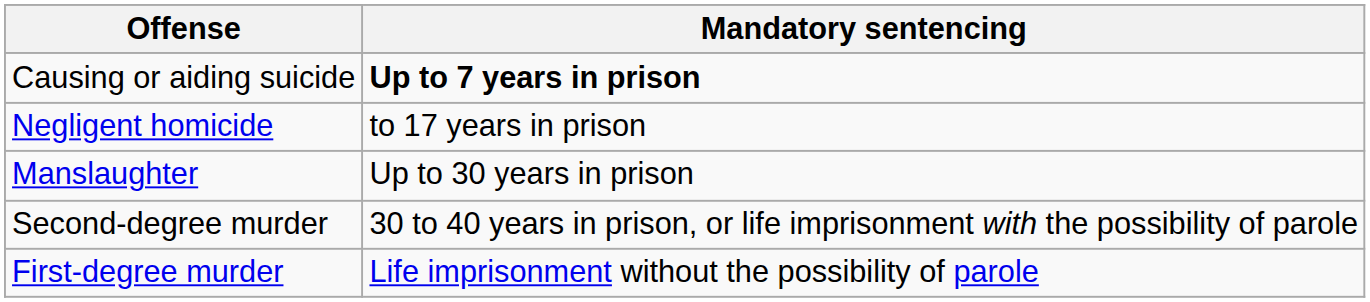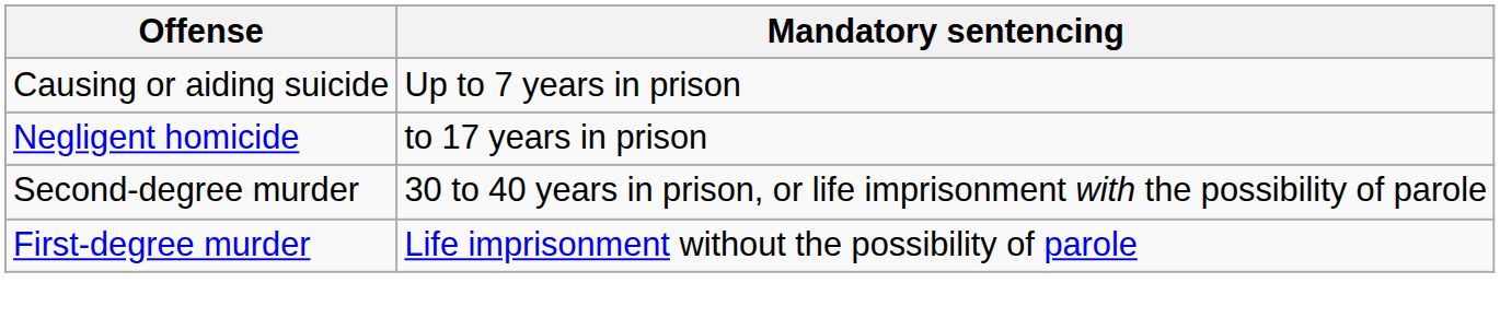 <table class="wikitable">
 <tr>
 <th>Offense</th>
 <th>Mandatory sentencing</th>
 </tr>
 <tr>
 <td>Causing or aiding suicide</td>
-<td><strong>Up to 7 years in prison</strong></td>
+<td>Up to 7 years in prison</td>
 </tr>
 <tr>
 <td><a href='#'>Negligent homicide</a></td>
 <td> to 17 years in prison</td>
-</tr>
-<tr>
-<td><a href='#'>Manslaughter</a></td>
-<td>Up to 30 years in prison</td>
 </tr>
 <tr>
 <td>Second-degree murder</td>
 <td>30 to 40 years in prison, or life imprisonment <em>with</em> the possibility of parole</td>
 </tr>
 <tr>
 <td><a href='#'>First-degree murder</a></td>
 <td><a href='#'>Life imprisonment</a> without the possibility of <a href='#'>parole</a></td>
 </tr>
 </table>
